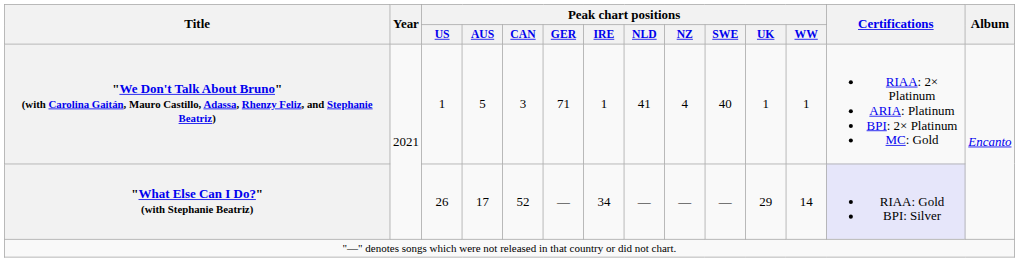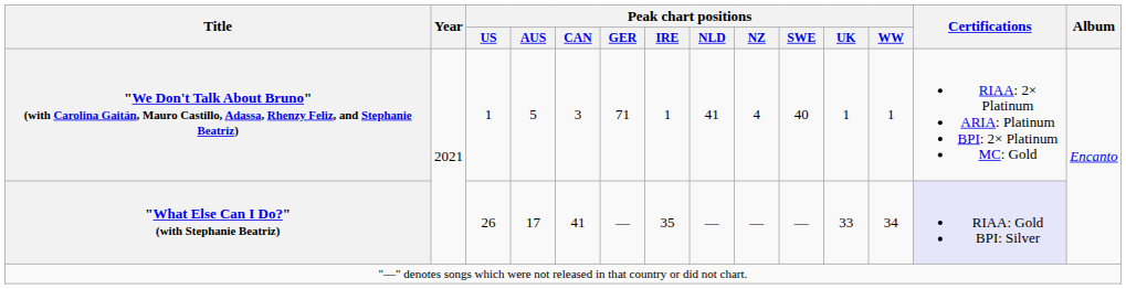 <table class="wikitable plainrowheaders" style="text-align:center;">
 <tr>
 <th scope="col" rowspan="2">Title</th>
 <th scope="col" rowspan="2">Year</th>
 <th scope="col" colspan="10">Peak chart positions</th>
 <th scope="col" rowspan="2"><a href='#'>Certifications</a></th>
 <th scope="col" rowspan="2">Album</th>
 </tr>
 <tr>
 <th scope="col" style="width:3em;font-size:90%;"><a href='#'>US</a><br></th>
 <th scope="col" style="width:3em;font-size:90%;"><a href='#'>AUS</a><br></th>
 <th scope="col" style="width:3em;font-size:90%;"><a href='#'>CAN</a><br></th>
 <th scope="col" style="width:3em;font-size:90%;"><a href='#'>GER</a><br></th>
 <th scope="col" style="width:3em;font-size:90%;"><a href='#'>IRE</a><br></th>
 <th scope="col" style="width:3em;font-size:90%;"><a href='#'>NLD</a><br></th>
 <th scope="col" style="width:3em;font-size:90%;"><a href='#'>NZ</a><br></th>
 <th scope="col" style="width:3em;font-size:90%;"><a href='#'>SWE</a><br></th>
 <th scope="col" style="width:3em;font-size:90%;"><a href='#'>UK</a><br></th>
 <th scope="col" style="width:3em;font-size:90%;"><a href='#'>WW</a><br></th>
 </tr>
 <tr>
 <th scope="row">"<a href='#'>We Don't Talk About Bruno</a>"<br><small>(with <a href='#'>Carolina Gaitán</a>, Mauro Castillo, <a href='#'>Adassa</a>, <a href='#'>Rhenzy Feliz</a>, and <a href='#'>Stephanie Beatriz</a>)</small></th>
 <td rowspan="2">2021</td>
 <td>1</td>
 <td>5<br></td>
 <td>3</td>
 <td>71</td>
 <td>1</td>
 <td>41</td>
 <td>4<br></td>
 <td>40<br></td>
 <td>1</td>
 <td>1</td>
 <td><br><ul><li><a href='#'>RIAA</a>: 2× Platinum</li><li><a href='#'>ARIA</a>: Platinum</li><li><a href='#'>BPI</a>: 2× Platinum</li><li><a href='#'>MC</a>: Gold</li></ul></td>
 <td rowspan="2"><em><a href='#'>Encanto</a></em></td>
 </tr>
 <tr>
 <th scope="row">"<a href='#'>What Else Can I Do?</a>"<br><small>(with Stephanie Beatriz)</small></th>
 <td>26</td>
 <td>17</td>
-<td>52</td>
+<td>41</td>
 <td>—</td>
-<td>34</td>
+<td>35</td>
 <td>—</td>
 <td>—</td>
 <td>—</td>
-<td>29</td>
-<td>14</td>
+<td>33</td>
+<td>34</td>
 <td style="background: lavender;"><br><ul><li>RIAA: Gold</li><li>BPI: Silver</li></ul></td>
 </tr>
 <tr>
 <td colspan="14" style="font-size:85%;">"—" denotes songs which were not released in that country or did not chart.</td>
 </tr>
 </table>
